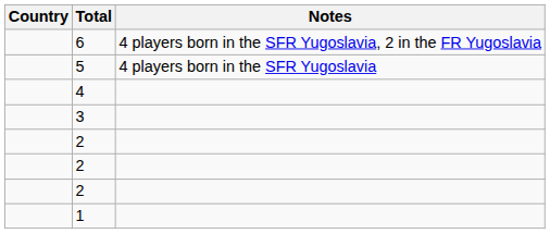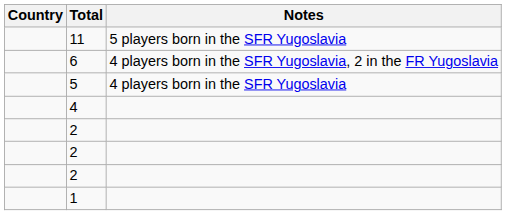 <table class="wikitable sortable">
 <tr>
 <th>Country</th>
 <th>Total</th>
 <th>Notes</th>
+</tr>
+<tr>
+<td></td>
+<td>11</td>
+<td>5 players born in the <a href='#'>SFR Yugoslavia</a></td>
 </tr>
 <tr>
 <td></td>
 <td>6</td>
 <td>4 players born in the <a href='#'>SFR Yugoslavia</a>, 2 in the <a href='#'>FR Yugoslavia</a></td>
 </tr>
 <tr>
 <td></td>
 <td>5</td>
 <td>4 players born in the <a href='#'>SFR Yugoslavia</a></td>
 </tr>
 <tr>
 <td></td>
 <td>4</td>
-<td></td>
-</tr>
-<tr>
-<td></td>
-<td>3</td>
 <td></td>
 </tr>
 <tr>
 <td></td>
 <td>2</td>
 <td></td>
 </tr>
 <tr>
 <td></td>
 <td>2</td>
 <td></td>
 </tr>
 <tr>
 <td></td>
 <td>2</td>
 <td></td>
 </tr>
 <tr>
 <td></td>
 <td>1</td>
 <td></td>
 </tr>
 </table>
